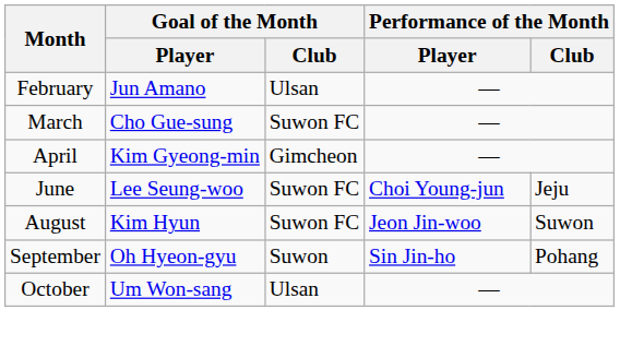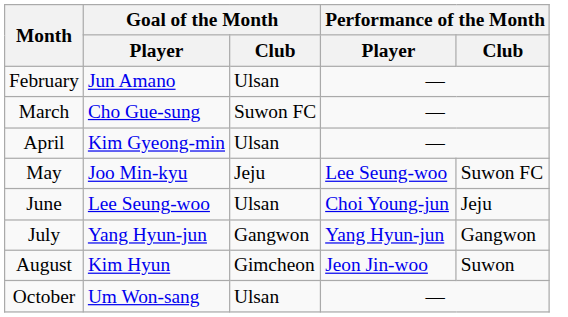 <table class="wikitable">
 <tr>
 <th rowspan="2">Month</th>
 <th colspan="2">Goal of the Month</th>
 <th colspan="2">Performance of the Month</th>
 </tr>
 <tr>
 <th>Player</th>
 <th>Club</th>
 <th>Player</th>
 <th>Club</th>
 </tr>
 <tr>
 <td align="center">February</td>
 <td> <a href='#'>Jun Amano</a></td>
 <td>Ulsan</td>
 <td colspan="2" align="center">—</td>
 </tr>
 <tr>
 <td align="center">March</td>
 <td> <a href='#'>Cho Gue-sung</a></td>
 <td>Suwon FC</td>
 <td colspan="2" align="center">—</td>
 </tr>
 <tr>
 <td align="center">April</td>
 <td> <a href='#'>Kim Gyeong-min</a></td>
-<td>Gimcheon</td>
+<td>Ulsan</td>
 <td colspan="2" align="center">—</td>
+</tr>
+<tr>
+<td align="center">May</td>
+<td> <a href='#'>Joo Min-kyu</a></td>
+<td>Jeju</td>
+<td> <a href='#'>Lee Seung-woo</a></td>
+<td>Suwon FC</td>
 </tr>
 <tr>
 <td align="center">June</td>
 <td> <a href='#'>Lee Seung-woo</a></td>
-<td>Suwon FC</td>
+<td>Ulsan</td>
 <td> <a href='#'>Choi Young-jun</a></td>
 <td>Jeju</td>
 </tr>
 <tr>
+<td align="center">July</td>
+<td> <a href='#'>Yang Hyun-jun</a></td>
+<td>Gangwon</td>
+<td> <a href='#'>Yang Hyun-jun</a></td>
+<td>Gangwon</td>
+</tr>
+<tr>
 <td align="center">August</td>
 <td> <a href='#'>Kim Hyun</a></td>
-<td>Suwon FC</td>
+<td>Gimcheon</td>
 <td> <a href='#'>Jeon Jin-woo</a></td>
 <td>Suwon</td>
-</tr>
-<tr>
-<td align="center">September</td>
-<td> <a href='#'>Oh Hyeon-gyu</a></td>
-<td>Suwon</td>
-<td> <a href='#'>Sin Jin-ho</a></td>
-<td>Pohang</td>
 </tr>
 <tr>
 <td align="center">October</td>
 <td> <a href='#'>Um Won-sang</a></td>
 <td>Ulsan</td>
 <td colspan="2" align="center">—</td>
 </tr>
 </table>
